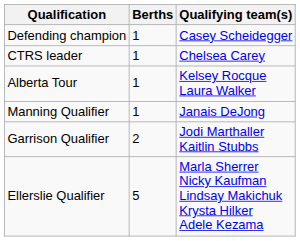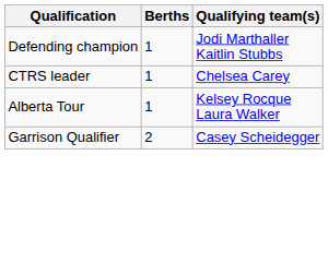 <table class="wikitable" border="1">
 <tr>
 <th>Qualification</th>
 <th>Berths</th>
 <th>Qualifying team(s)</th>
 </tr>
 <tr>
 <td>Defending champion</td>
 <td>1</td>
-<td><a href='#'>Casey Scheidegger</a></td>
+<td><a href='#'>Jodi Marthaller</a>  <br> <a href='#'>Kaitlin Stubbs</a></td>
 </tr>
 <tr>
 <td>CTRS leader</td>
 <td>1</td>
 <td><a href='#'>Chelsea Carey</a></td>
 </tr>
 <tr>
 <td>Alberta Tour</td>
 <td>1</td>
 <td><a href='#'>Kelsey Rocque</a> <br> <a href='#'>Laura Walker</a></td>
 </tr>
 <tr>
-<td>Manning Qualifier</td>
-<td>1</td>
-<td><a href='#'>Janais DeJong</a></td>
-</tr>
-<tr>
 <td>Garrison Qualifier</td>
 <td>2</td>
-<td><a href='#'>Jodi Marthaller</a>  <br> <a href='#'>Kaitlin Stubbs</a></td>
-</tr>
-<tr>
-<td>Ellerslie Qualifier</td>
-<td>5</td>
-<td><a href='#'>Marla Sherrer</a> <br> <a href='#'>Nicky Kaufman</a> <br> <a href='#'>Lindsay Makichuk</a> <br> <a href='#'>Krysta Hilker</a> <br> <a href='#'>Adele Kezama</a></td>
+<td><a href='#'>Casey Scheidegger</a></td>
 </tr>
 </table>
